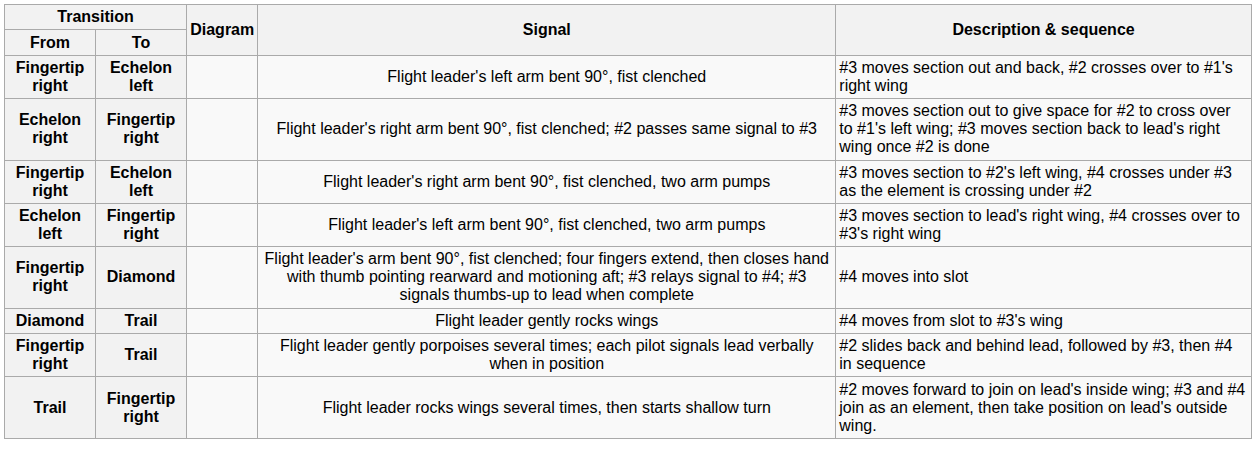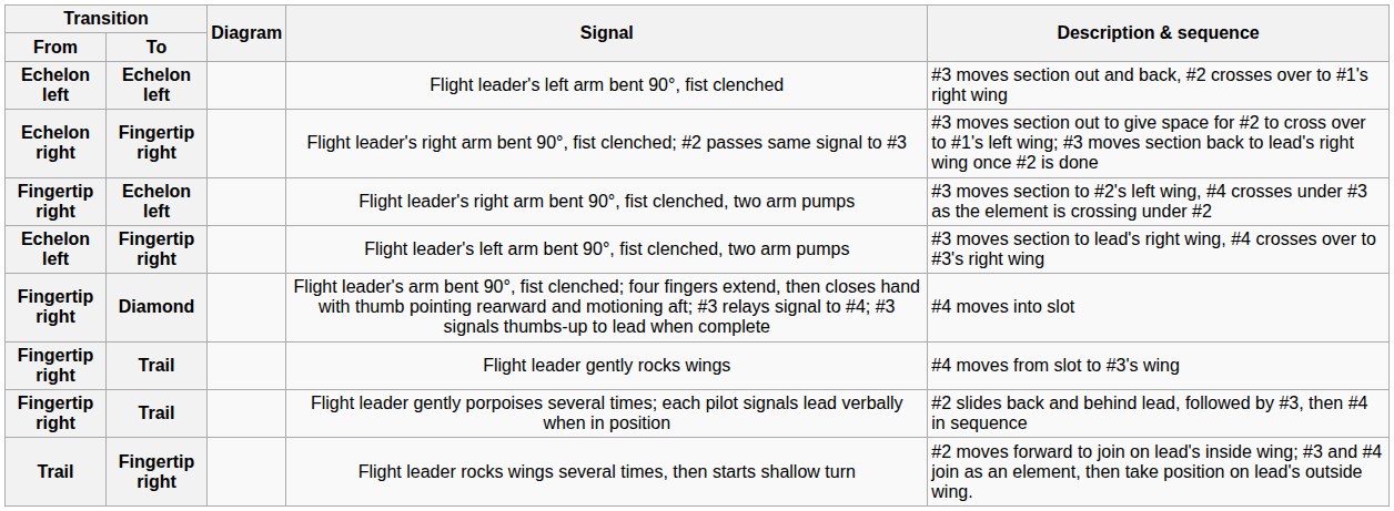 <table class="wikitable" style="font-size:100%;text-align:center;">
 <tr>
 <th colspan=2>Transition</th>
 <th rowspan=2>Diagram</th>
 <th rowspan=2>Signal</th>
 <th rowspan=2>Description & sequence</th>
 </tr>
 <tr>
 <th>From</th>
 <th>To</th>
 </tr>
 <tr>
-<th>Fingertip right</th>
+<th>Echelon left</th>
 <th>Echelon left</th>
 <td></td>
 <td>Flight leader's left arm bent 90°, fist clenched</td>
 <td style="text-align:left;">#3 moves section out and back, #2 crosses over to #1's right wing</td>
 </tr>
 <tr>
 <th>Echelon right</th>
 <th>Fingertip right</th>
 <td></td>
 <td>Flight leader's right arm bent 90°, fist clenched; #2 passes same signal to #3</td>
 <td style="text-align:left;">#3 moves section out to give space for #2 to cross over to #1's left wing; #3 moves section back to lead's right wing once #2 is done</td>
 </tr>
 <tr>
 <th>Fingertip right</th>
 <th>Echelon left</th>
 <td></td>
 <td>Flight leader's right arm bent 90°, fist clenched, two arm pumps</td>
 <td style="text-align:left;">#3 moves section to #2's left wing, #4 crosses under #3 as the element is crossing under #2</td>
 </tr>
 <tr>
 <th>Echelon left</th>
 <th>Fingertip right</th>
 <td></td>
 <td>Flight leader's left arm bent 90°, fist clenched, two arm pumps</td>
 <td style="text-align:left;">#3 moves section to lead's right wing, #4 crosses over to #3's right wing</td>
 </tr>
 <tr>
 <th>Fingertip right</th>
 <th>Diamond</th>
 <td></td>
 <td>Flight leader's arm bent 90°, fist clenched; four fingers extend, then closes hand with thumb pointing rearward and motioning aft; #3 relays signal to #4; #3 signals thumbs-up to lead when complete</td>
 <td style="text-align:left;">#4 moves into slot</td>
 </tr>
 <tr>
-<th>Diamond</th>
+<th>Fingertip right</th>
 <th>Trail</th>
 <td></td>
 <td>Flight leader gently rocks wings</td>
 <td style="text-align:left;">#4 moves from slot to #3's wing</td>
 </tr>
 <tr>
 <th>Fingertip right</th>
 <th>Trail</th>
 <td></td>
 <td>Flight leader gently porpoises several times; each pilot signals lead verbally when in position</td>
 <td style="text-align:left;">#2 slides back and behind lead, followed by #3, then #4 in sequence</td>
 </tr>
 <tr>
 <th>Trail</th>
 <th>Fingertip right</th>
 <td></td>
 <td>Flight leader rocks wings several times, then starts shallow turn</td>
 <td style="text-align:left;">#2 moves forward to join on lead's inside wing; #3 and #4 join as an element, then take position on lead's outside wing.</td>
 </tr>
 </table>
